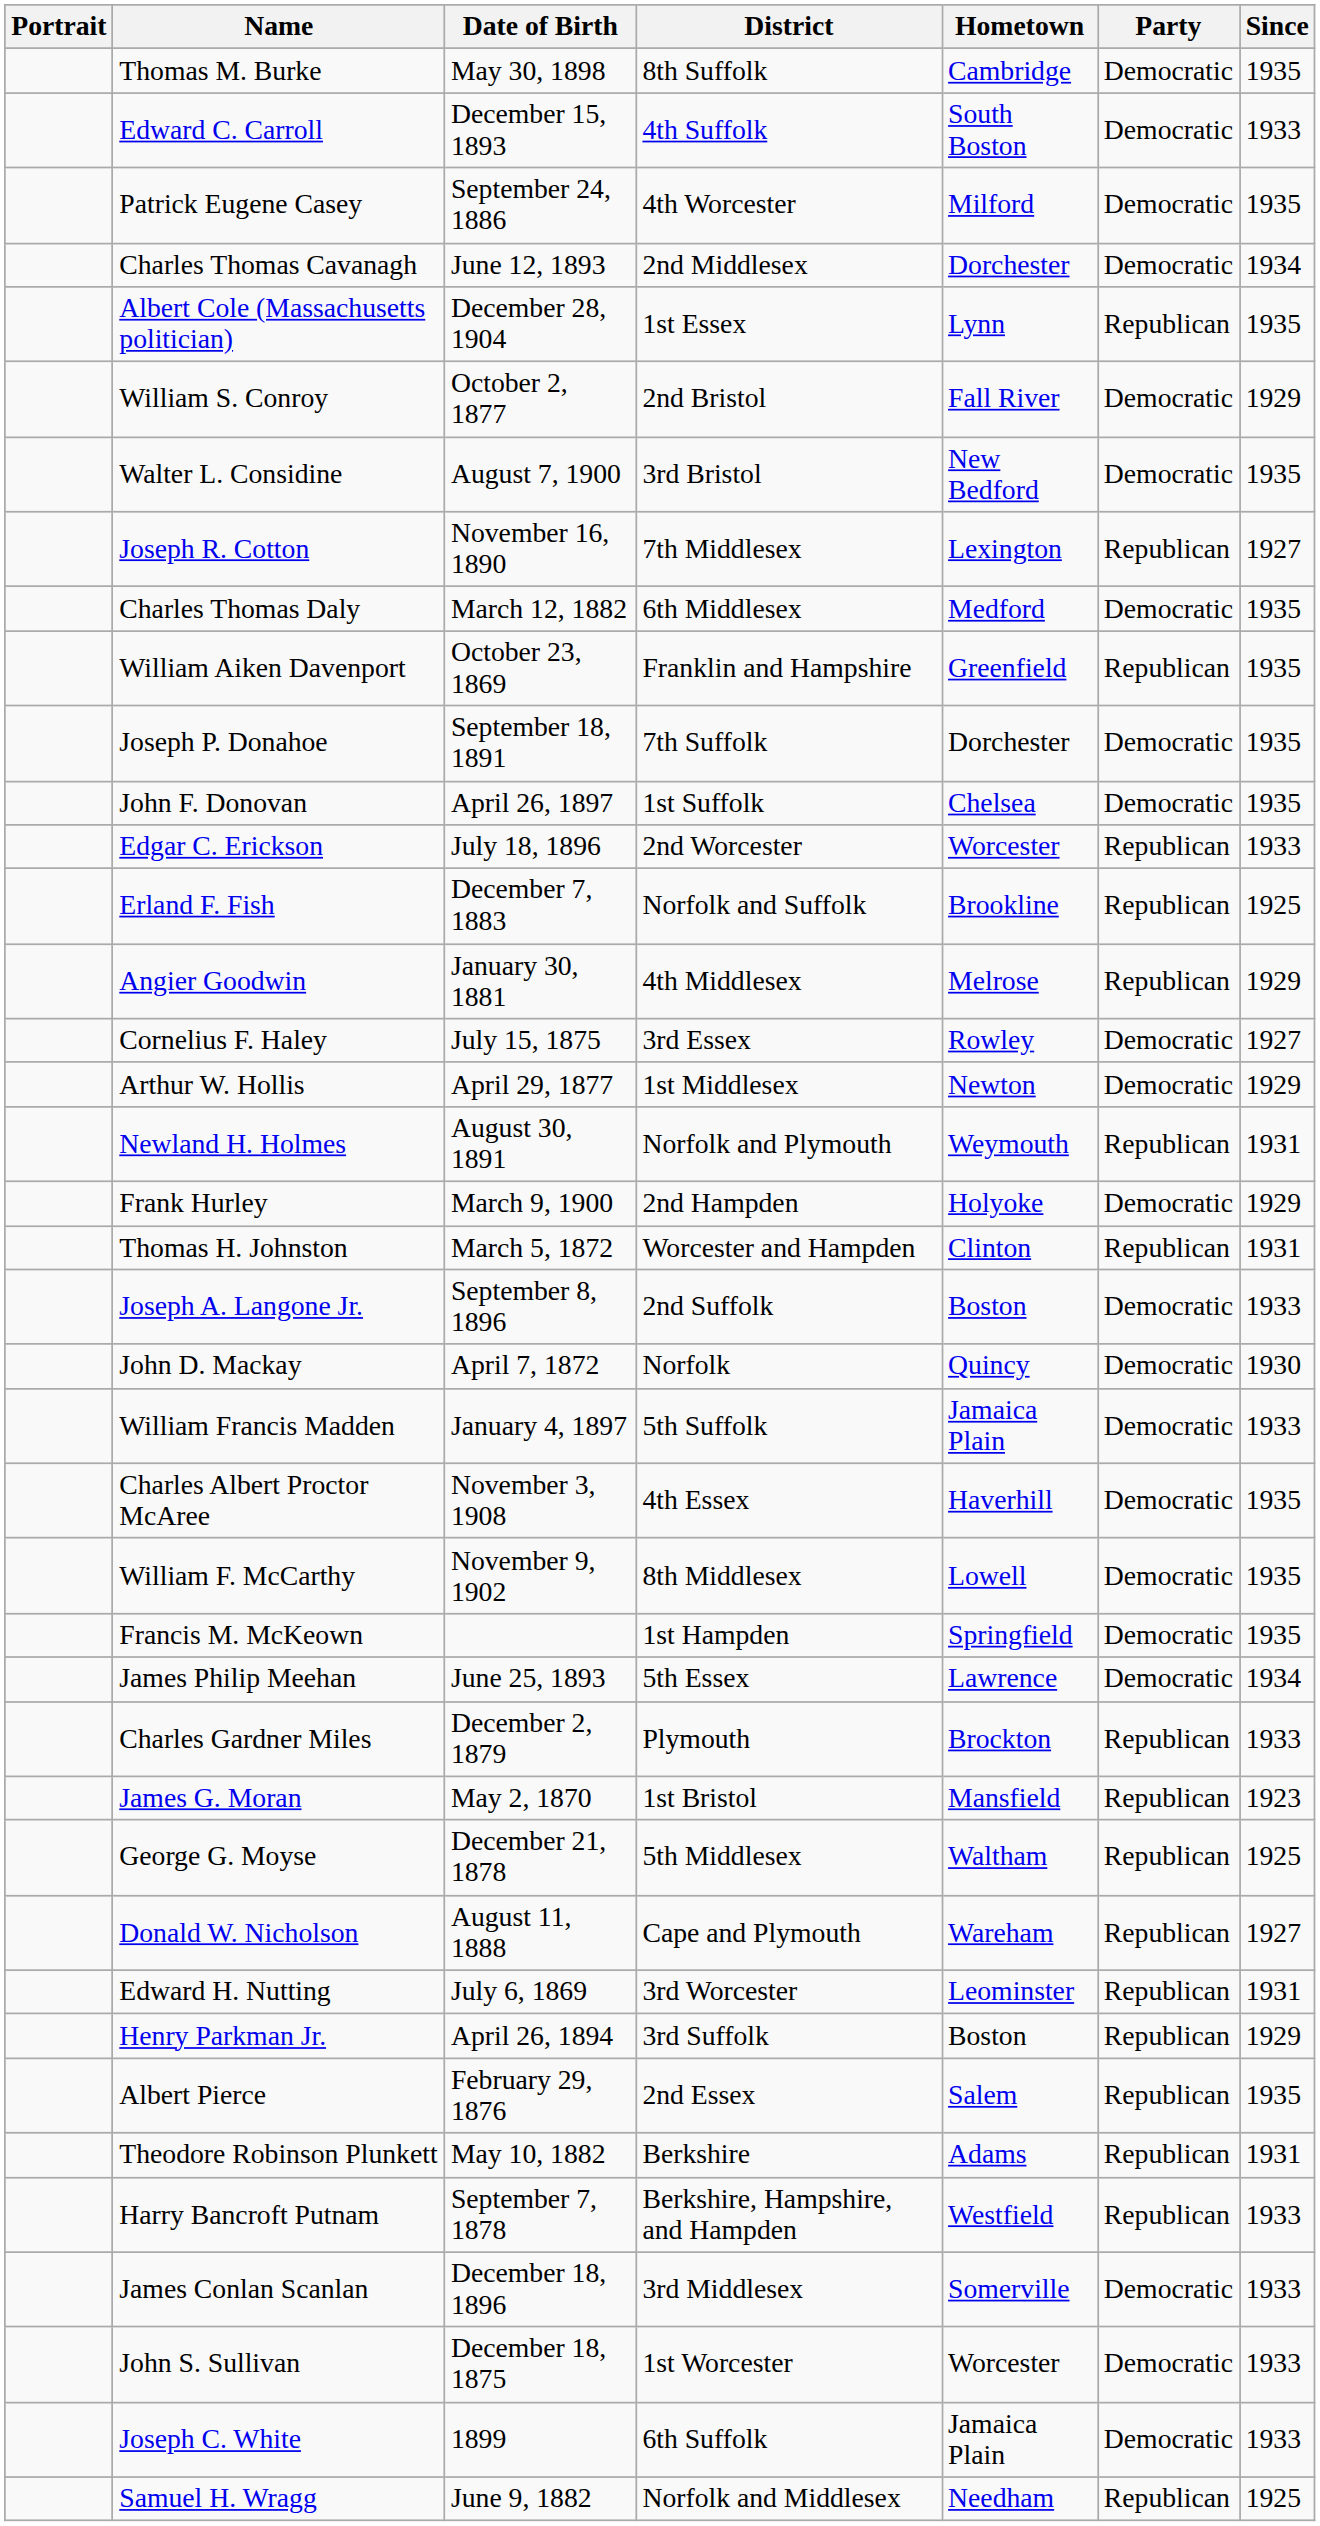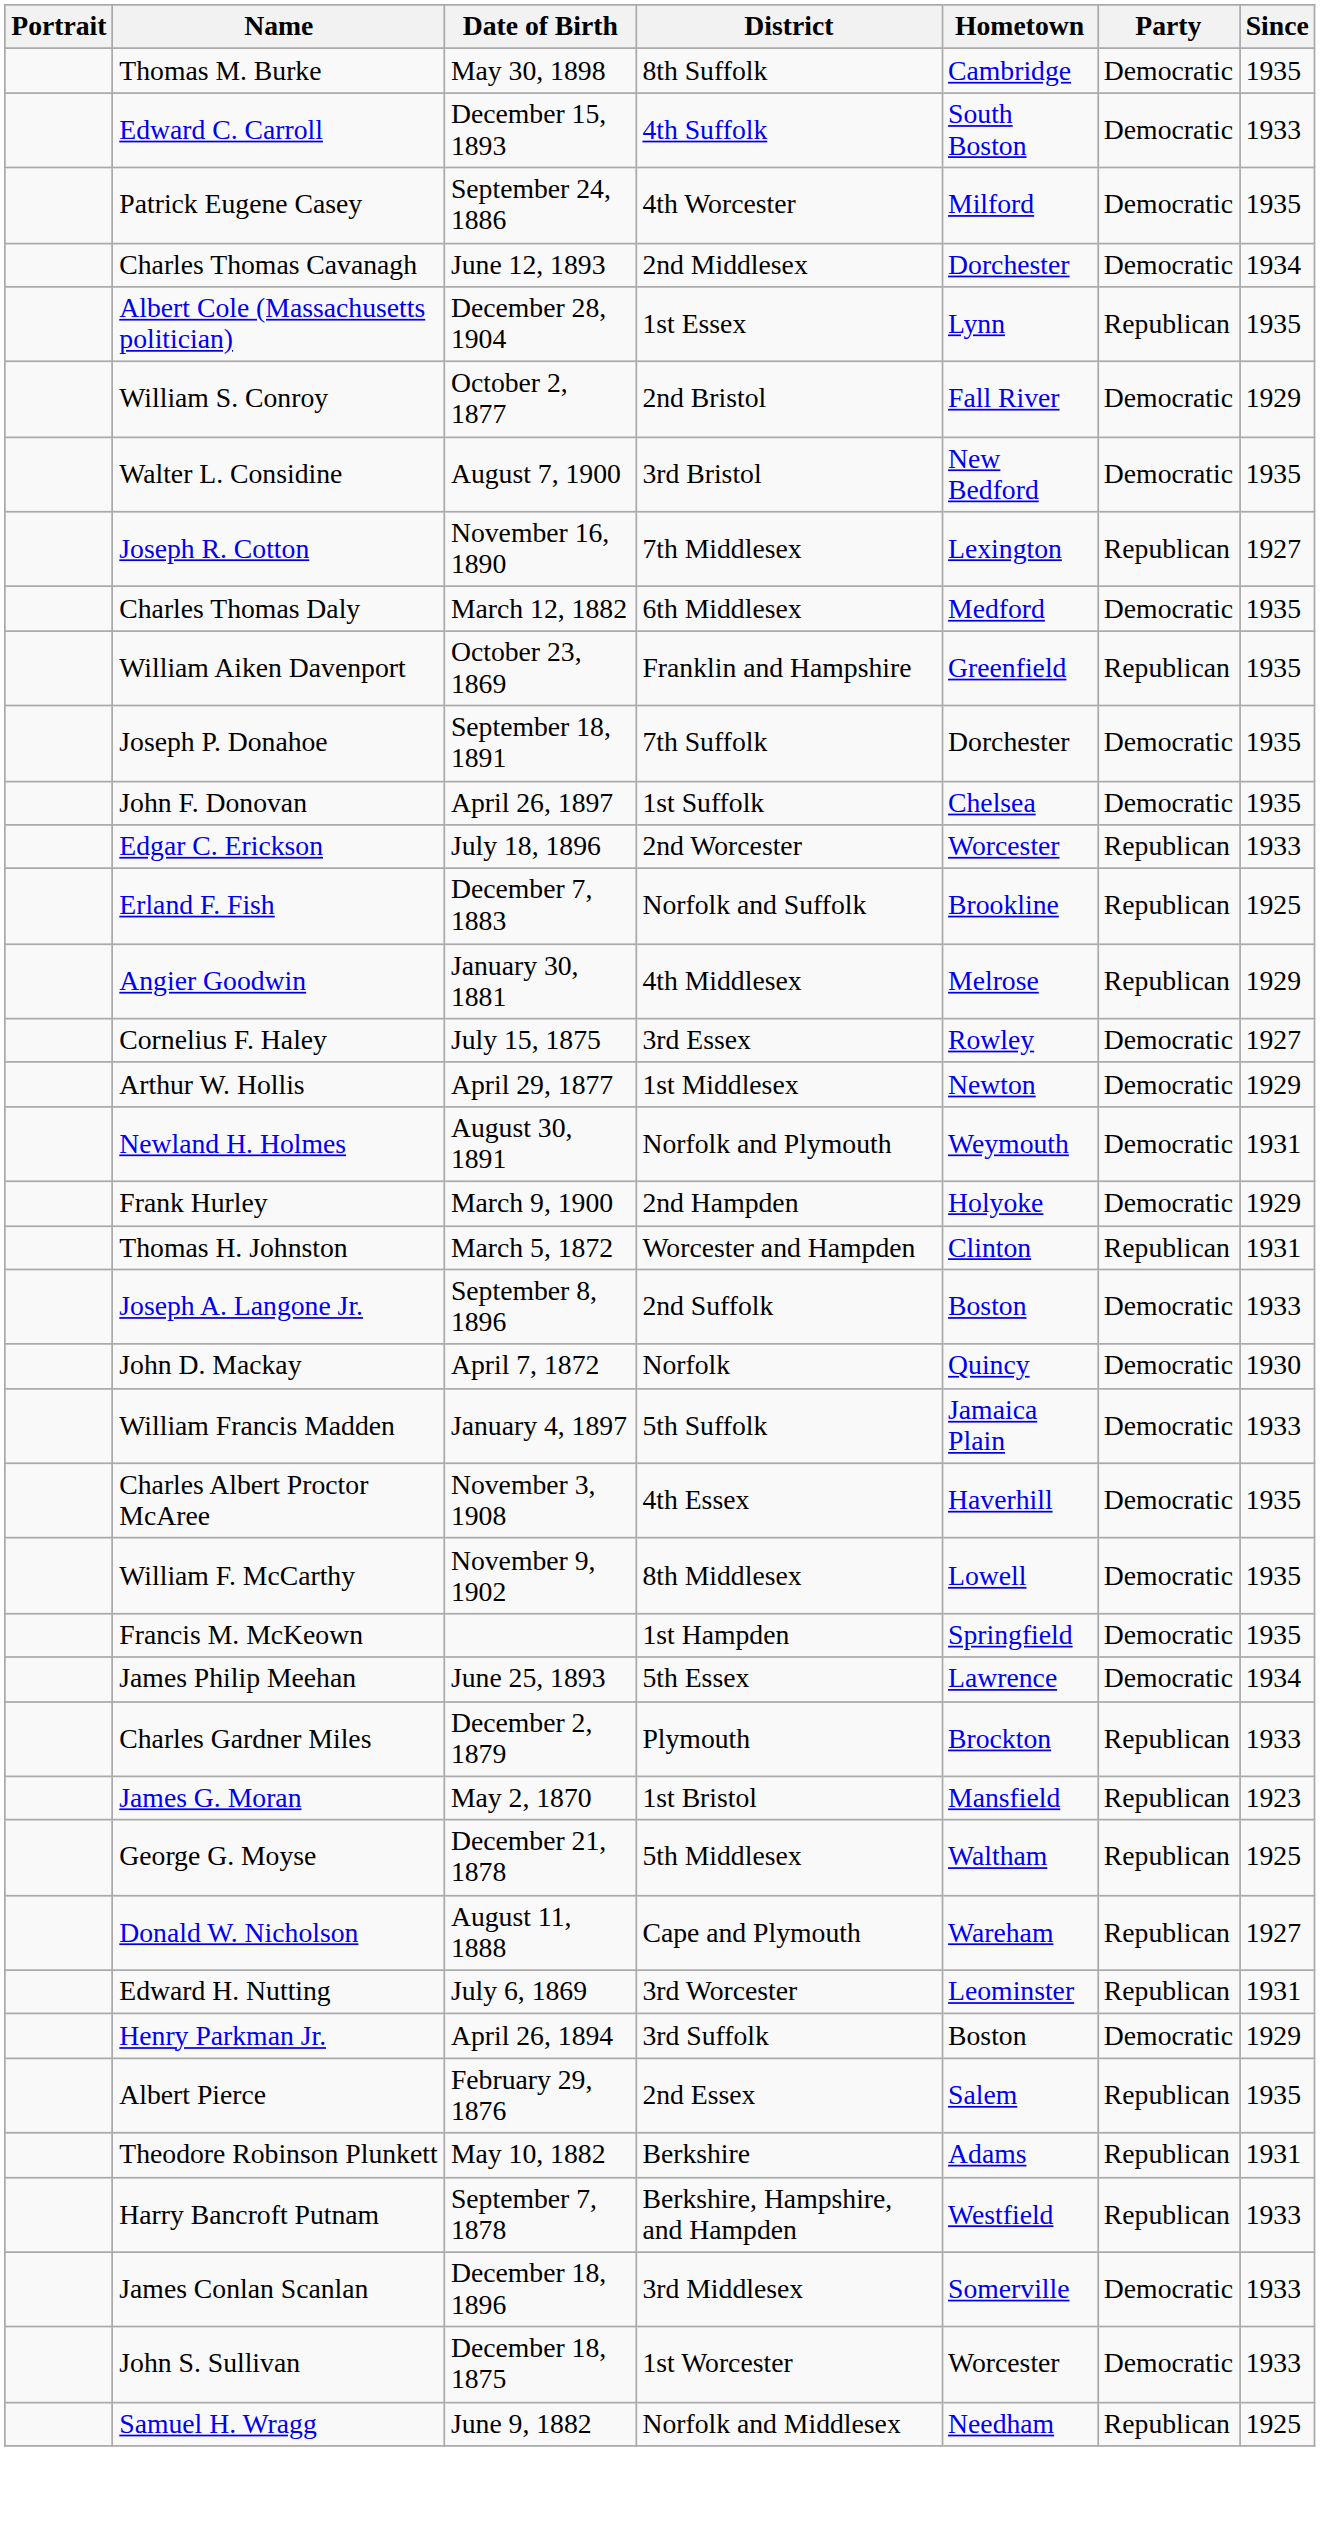 <table class='wikitable sortable' style="width:60%">
 <tr>
 <th>Portrait</th>
 <th>Name </th>
 <th data-sort-type=date>Date of Birth </th>
 <th>District </th>
 <th>Hometown</th>
 <th>Party</th>
 <th>Since</th>
 </tr>
 <tr>
 <td></td>
 <td>Thomas M. Burke</td>
 <td>May 30, 1898</td>
 <td>8th Suffolk</td>
 <td><a href='#'>Cambridge</a></td>
 <td>Democratic</td>
 <td>1935</td>
 </tr>
 <tr>
 <td></td>
 <td><a href='#'>Edward C. Carroll</a></td>
 <td>December 15, 1893</td>
 <td><a href='#'>4th Suffolk</a></td>
 <td><a href='#'>South Boston</a></td>
 <td>Democratic</td>
 <td>1933</td>
 </tr>
 <tr>
 <td></td>
 <td>Patrick Eugene Casey</td>
 <td>September 24, 1886</td>
 <td>4th Worcester</td>
 <td><a href='#'>Milford</a></td>
 <td>Democratic</td>
 <td>1935</td>
 </tr>
 <tr>
 <td></td>
 <td>Charles Thomas Cavanagh</td>
 <td>June 12, 1893</td>
 <td>2nd Middlesex</td>
 <td><a href='#'>Dorchester</a></td>
 <td>Democratic</td>
 <td>1934</td>
 </tr>
 <tr>
 <td></td>
 <td><a href='#'>Albert Cole (Massachusetts politician)</a></td>
 <td>December 28, 1904</td>
 <td>1st Essex</td>
 <td><a href='#'>Lynn</a></td>
 <td>Republican</td>
 <td>1935</td>
 </tr>
 <tr>
 <td></td>
 <td>William S. Conroy</td>
 <td>October 2, 1877</td>
 <td>2nd Bristol</td>
 <td><a href='#'>Fall River</a></td>
 <td>Democratic</td>
 <td>1929</td>
 </tr>
 <tr>
 <td></td>
 <td>Walter L. Considine</td>
 <td>August 7, 1900</td>
 <td>3rd Bristol</td>
 <td><a href='#'>New Bedford</a></td>
 <td>Democratic</td>
 <td>1935</td>
 </tr>
 <tr>
 <td></td>
 <td><a href='#'>Joseph R. Cotton</a></td>
 <td>November 16, 1890</td>
 <td>7th Middlesex</td>
 <td><a href='#'>Lexington</a></td>
 <td>Republican</td>
 <td>1927</td>
 </tr>
 <tr>
 <td></td>
 <td>Charles Thomas Daly</td>
 <td>March 12, 1882</td>
 <td>6th Middlesex</td>
 <td><a href='#'>Medford</a></td>
 <td>Democratic</td>
 <td>1935</td>
 </tr>
 <tr>
 <td></td>
 <td>William Aiken Davenport</td>
 <td>October 23, 1869</td>
 <td>Franklin and Hampshire</td>
 <td><a href='#'>Greenfield</a></td>
 <td>Republican</td>
 <td>1935</td>
 </tr>
 <tr>
 <td></td>
 <td>Joseph P. Donahoe</td>
 <td>September 18, 1891</td>
 <td>7th Suffolk</td>
 <td>Dorchester</td>
 <td>Democratic</td>
 <td>1935</td>
 </tr>
 <tr>
 <td></td>
 <td>John F. Donovan</td>
 <td>April 26, 1897</td>
 <td>1st Suffolk</td>
 <td><a href='#'>Chelsea</a></td>
 <td>Democratic</td>
 <td>1935</td>
 </tr>
 <tr>
 <td></td>
 <td><a href='#'>Edgar C. Erickson</a></td>
 <td>July 18, 1896</td>
 <td>2nd Worcester</td>
 <td><a href='#'>Worcester</a></td>
 <td>Republican</td>
 <td>1933</td>
 </tr>
 <tr>
 <td></td>
 <td><a href='#'>Erland F. Fish</a></td>
 <td>December 7, 1883</td>
 <td>Norfolk and Suffolk</td>
 <td><a href='#'>Brookline</a></td>
 <td>Republican</td>
 <td>1925</td>
 </tr>
 <tr>
 <td></td>
 <td><a href='#'>Angier Goodwin</a></td>
 <td>January 30, 1881</td>
 <td>4th Middlesex</td>
 <td><a href='#'>Melrose</a></td>
 <td>Republican</td>
 <td>1929</td>
 </tr>
 <tr>
 <td></td>
 <td>Cornelius F. Haley</td>
 <td>July 15, 1875</td>
 <td>3rd Essex</td>
 <td><a href='#'>Rowley</a></td>
 <td>Democratic</td>
 <td>1927</td>
 </tr>
 <tr>
 <td></td>
 <td>Arthur W. Hollis</td>
 <td>April 29, 1877</td>
 <td>1st Middlesex</td>
 <td><a href='#'>Newton</a></td>
 <td>Democratic</td>
 <td>1929</td>
 </tr>
 <tr>
 <td></td>
 <td><a href='#'>Newland H. Holmes</a></td>
 <td>August 30, 1891</td>
 <td>Norfolk and Plymouth</td>
 <td><a href='#'>Weymouth</a></td>
-<td>Republican</td>
+<td>Democratic</td>
 <td>1931</td>
 </tr>
 <tr>
 <td></td>
 <td>Frank Hurley</td>
 <td>March 9, 1900</td>
 <td>2nd Hampden</td>
 <td><a href='#'>Holyoke</a></td>
 <td>Democratic</td>
 <td>1929</td>
 </tr>
 <tr>
 <td></td>
 <td>Thomas H. Johnston</td>
 <td>March 5, 1872</td>
 <td>Worcester and Hampden</td>
 <td><a href='#'>Clinton</a></td>
 <td>Republican</td>
 <td>1931</td>
 </tr>
 <tr>
 <td></td>
 <td><a href='#'>Joseph A. Langone Jr.</a></td>
 <td>September 8, 1896</td>
 <td>2nd Suffolk</td>
 <td><a href='#'>Boston</a></td>
 <td>Democratic</td>
 <td>1933</td>
 </tr>
 <tr>
 <td></td>
 <td>John D. Mackay</td>
 <td>April 7, 1872</td>
 <td>Norfolk</td>
 <td><a href='#'>Quincy</a></td>
 <td>Democratic</td>
 <td>1930</td>
 </tr>
 <tr>
 <td></td>
 <td>William Francis Madden</td>
 <td>January 4, 1897</td>
 <td>5th Suffolk</td>
 <td><a href='#'>Jamaica Plain</a></td>
 <td>Democratic</td>
 <td>1933</td>
 </tr>
 <tr>
 <td></td>
 <td>Charles Albert Proctor McAree</td>
 <td>November 3, 1908</td>
 <td>4th Essex</td>
 <td><a href='#'>Haverhill</a></td>
 <td>Democratic</td>
 <td>1935</td>
 </tr>
 <tr>
 <td></td>
 <td>William F. McCarthy</td>
 <td>November 9, 1902</td>
 <td>8th Middlesex</td>
 <td><a href='#'>Lowell</a></td>
 <td>Democratic</td>
 <td>1935</td>
 </tr>
 <tr>
 <td></td>
 <td>Francis M. McKeown</td>
 <td></td>
 <td>1st Hampden</td>
 <td><a href='#'>Springfield</a></td>
 <td>Democratic</td>
 <td>1935</td>
 </tr>
 <tr>
 <td></td>
 <td>James Philip Meehan</td>
 <td>June 25, 1893</td>
 <td>5th Essex</td>
 <td><a href='#'>Lawrence</a></td>
 <td>Democratic</td>
 <td>1934</td>
 </tr>
 <tr>
 <td></td>
 <td>Charles Gardner Miles</td>
 <td>December 2, 1879</td>
 <td>Plymouth</td>
 <td><a href='#'>Brockton</a></td>
 <td>Republican</td>
 <td>1933</td>
 </tr>
 <tr>
 <td></td>
 <td><a href='#'>James G. Moran</a></td>
 <td>May 2, 1870</td>
 <td>1st Bristol</td>
 <td><a href='#'>Mansfield</a></td>
 <td>Republican</td>
 <td>1923</td>
 </tr>
 <tr>
 <td></td>
 <td>George G. Moyse</td>
 <td>December 21, 1878</td>
 <td>5th Middlesex</td>
 <td><a href='#'>Waltham</a></td>
 <td>Republican</td>
 <td>1925</td>
 </tr>
 <tr>
 <td></td>
 <td><a href='#'>Donald W. Nicholson</a></td>
 <td>August 11, 1888</td>
 <td>Cape and Plymouth</td>
 <td><a href='#'>Wareham</a></td>
 <td>Republican</td>
 <td>1927</td>
 </tr>
 <tr>
 <td></td>
 <td>Edward H. Nutting</td>
 <td>July 6, 1869</td>
 <td>3rd Worcester</td>
 <td><a href='#'>Leominster</a></td>
 <td>Republican</td>
 <td>1931</td>
 </tr>
 <tr>
 <td></td>
 <td><a href='#'>Henry Parkman Jr.</a></td>
 <td>April 26, 1894</td>
 <td>3rd Suffolk</td>
 <td>Boston</td>
-<td>Republican</td>
+<td>Democratic</td>
 <td>1929</td>
 </tr>
 <tr>
 <td></td>
 <td>Albert Pierce</td>
 <td>February 29, 1876</td>
 <td>2nd Essex</td>
 <td><a href='#'>Salem</a></td>
 <td>Republican</td>
 <td>1935</td>
 </tr>
 <tr>
 <td></td>
 <td>Theodore Robinson Plunkett</td>
 <td>May 10, 1882</td>
 <td>Berkshire</td>
 <td><a href='#'>Adams</a></td>
 <td>Republican</td>
 <td>1931</td>
 </tr>
 <tr>
 <td></td>
 <td>Harry Bancroft Putnam</td>
 <td>September 7, 1878</td>
 <td>Berkshire, Hampshire, and Hampden</td>
 <td><a href='#'>Westfield</a></td>
 <td>Republican</td>
 <td>1933</td>
 </tr>
 <tr>
 <td></td>
 <td>James Conlan Scanlan</td>
 <td>December 18, 1896</td>
 <td>3rd Middlesex</td>
 <td><a href='#'>Somerville</a></td>
 <td>Democratic</td>
 <td>1933</td>
 </tr>
 <tr>
 <td></td>
 <td>John S. Sullivan</td>
 <td>December 18, 1875</td>
 <td>1st Worcester</td>
 <td>Worcester</td>
 <td>Democratic</td>
 <td>1933</td>
 </tr>
 <tr>
 <td></td>
-<td><a href='#'>Joseph C. White</a></td>
-<td>1899</td>
-<td>6th Suffolk</td>
-<td>Jamaica Plain</td>
-<td>Democratic</td>
-<td>1933</td>
-</tr>
-<tr>
-<td></td>
 <td><a href='#'>Samuel H. Wragg</a></td>
 <td>June 9, 1882</td>
 <td>Norfolk and Middlesex</td>
 <td><a href='#'>Needham</a></td>
 <td>Republican</td>
 <td>1925</td>
 </tr>
 </table>
